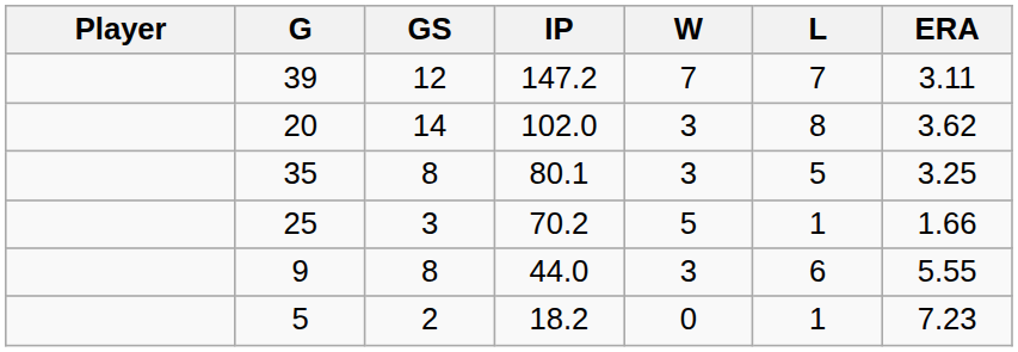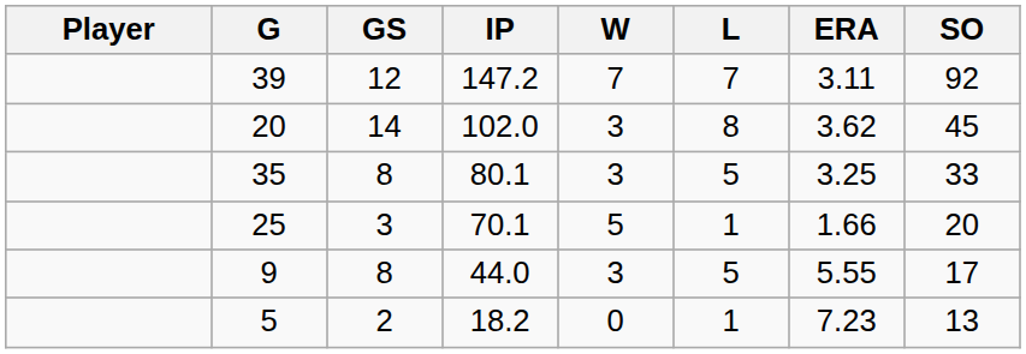 <table class="wikitable sortable">
 <tr>
 <th bgcolor="#DDDDFF" width="16%">Player</th>
 <th bgcolor="#DDDDFF" width="9%">G</th>
 <th bgcolor="#DDDDFF" width="9%">GS</th>
 <th bgcolor="#DDDDFF" width="9%">IP</th>
 <th bgcolor="#DDDDFF" width="9%">W</th>
 <th bgcolor="#DDDDFF" width="9%">L</th>
 <th bgcolor="#DDDDFF" width="9%">ERA</th>
+<th bgcolor="#DDDDFF" width="9%">SO</th>
 </tr>
 <tr align="center">
 <td></td>
 <td>39</td>
 <td>12</td>
 <td>147.2</td>
 <td>7</td>
 <td>7</td>
 <td>3.11</td>
+<td>92</td>
 </tr>
 <tr align="center">
 <td></td>
 <td>20</td>
 <td>14</td>
 <td>102.0</td>
 <td>3</td>
 <td>8</td>
 <td>3.62</td>
+<td>45</td>
 </tr>
 <tr align=center>
 <td></td>
 <td>35</td>
 <td>8</td>
 <td>80.1</td>
 <td>3</td>
 <td>5</td>
 <td>3.25</td>
+<td>33</td>
 </tr>
 <tr align=center>
 <td></td>
 <td>25</td>
 <td>3</td>
-<td>70.2</td>
+<td>70.1</td>
 <td>5</td>
 <td>1</td>
 <td>1.66</td>
+<td>20</td>
 </tr>
 <tr align="center">
 <td></td>
 <td>9</td>
 <td>8</td>
 <td>44.0</td>
 <td>3</td>
-<td>6</td>
+<td>5</td>
 <td>5.55</td>
+<td>17</td>
 </tr>
 <tr align=center>
 <td></td>
 <td>5</td>
 <td>2</td>
 <td>18.2</td>
 <td>0</td>
 <td>1</td>
 <td>7.23</td>
+<td>13</td>
 </tr>
 </table>
